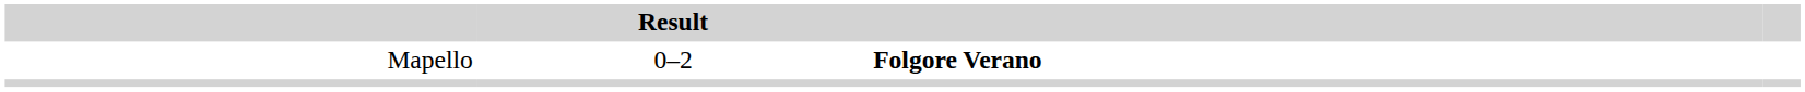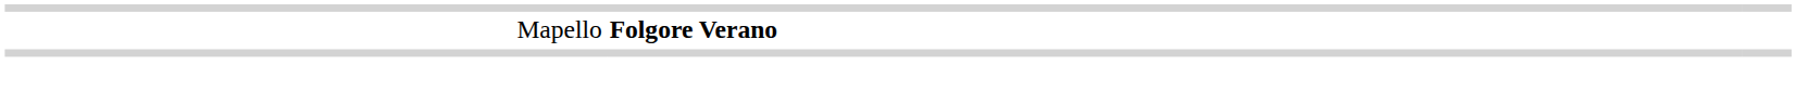 <table align=center style="font-size: 85%; border-collapse:collapse" border=0 cellspacing=0 cellpadding=2 width=60%>
 <tr bgcolor="D3D3D3">
 <th align=right></th>
-<th align=center>Result</th>
 <th align=left></th>
 <th align=center></th>
 </tr>
 <tr bgcolor=#FFFFFF>
 <td align=right>Mapello</td>
-<td align=center>0–2</td>
 <td><strong>Folgore Verano</strong></td>
 <td align=center></td>
 </tr>
 <tr align=center style="background:#D3D3D3;">
 <td></td>
 <td></td>
 <td></td>
-<td></td>
 </tr>
 </table>
